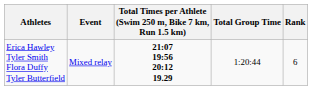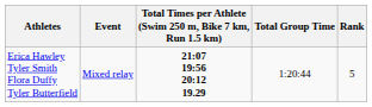 <table class="wikitable" border="1" style="font-size:90%">
 <tr>
 <th>Athletes</th>
 <th>Event</th>
 <th>Total Times per Athlete <br> (Swim 250 m, Bike 7 km, <br> Run 1.5 km)</th>
 <th>Total Group Time</th>
 <th>Rank</th>
 </tr>
 <tr align=center>
 <td align=left><a href='#'>Erica Hawley</a><br><a href='#'>Tyler Smith</a><br><a href='#'>Flora Duffy</a><br><a href='#'>Tyler Butterfield</a></td>
 <td align=left><a href='#'>Mixed relay</a></td>
 <td><strong>21:07<br>19:56<br>20:12<br>19.29</strong></td>
 <td>1:20:44</td>
-<td>6</td>
+<td>5</td>
 </tr>
 </table>
